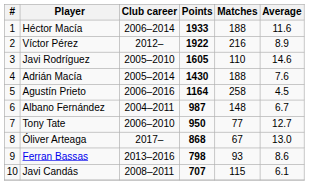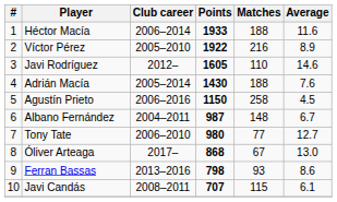 <table class="wikitable sortable" style="text-align:center;">
 <tr>
 <th>#</th>
 <th style="width:150px;">Player</th>
 <th>Club career</th>
 <th>Points</th>
 <th>Matches</th>
 <th>Average</th>
 </tr>
 <tr>
 <td>1</td>
 <td align=left> Héctor Macía</td>
 <td>2006–2014</td>
 <td><strong>1933</strong></td>
 <td>188</td>
 <td>11.6</td>
 </tr>
 <tr>
 <td>2</td>
 <td align=left> Víctor Pérez</td>
-<td>2012–</td>
+<td>2005–2010</td>
 <td><strong>1922</strong></td>
 <td>216</td>
 <td>8.9</td>
 </tr>
 <tr>
 <td>3</td>
 <td align=left> Javi Rodríguez</td>
-<td>2005–2010</td>
+<td>2012–</td>
 <td><strong>1605</strong></td>
 <td>110</td>
 <td>14.6</td>
 </tr>
 <tr>
 <td>4</td>
 <td align=left> Adrián Macía</td>
 <td>2005–2014</td>
 <td><strong>1430</strong></td>
 <td>188</td>
 <td>7.6</td>
 </tr>
 <tr>
 <td>5</td>
 <td align=left> Agustín Prieto</td>
 <td>2006–2016</td>
-<td><strong>1164</strong></td>
+<td><strong>1150</strong></td>
 <td>258</td>
 <td>4.5</td>
 </tr>
 <tr>
 <td>6</td>
 <td align=left> Albano Fernández</td>
 <td>2004–2011</td>
 <td><strong>987</strong></td>
 <td>148</td>
 <td>6.7</td>
 </tr>
 <tr>
 <td>7</td>
 <td align=left> Tony Tate</td>
 <td>2006–2010</td>
-<td><strong>950</strong></td>
+<td><strong>980</strong></td>
 <td>77</td>
 <td>12.7</td>
 </tr>
 <tr>
 <td>8</td>
 <td align=left> Óliver Arteaga</td>
 <td>2017–</td>
 <td><strong>868</strong></td>
 <td>67</td>
 <td>13.0</td>
 </tr>
 <tr>
 <td>9</td>
 <td align=left> <a href='#'>Ferran Bassas</a></td>
 <td>2013–2016</td>
 <td><strong>798</strong></td>
 <td>93</td>
 <td>8.6</td>
 </tr>
 <tr>
 <td>10</td>
 <td align=left> Javi Candás</td>
 <td>2008–2011</td>
 <td><strong>707</strong></td>
 <td>115</td>
 <td>6.1</td>
 </tr>
 <tr>
 </tr>
 </table>
